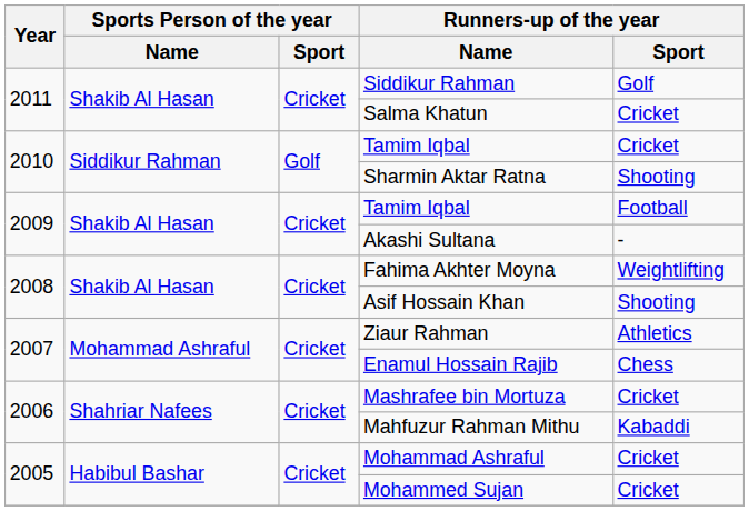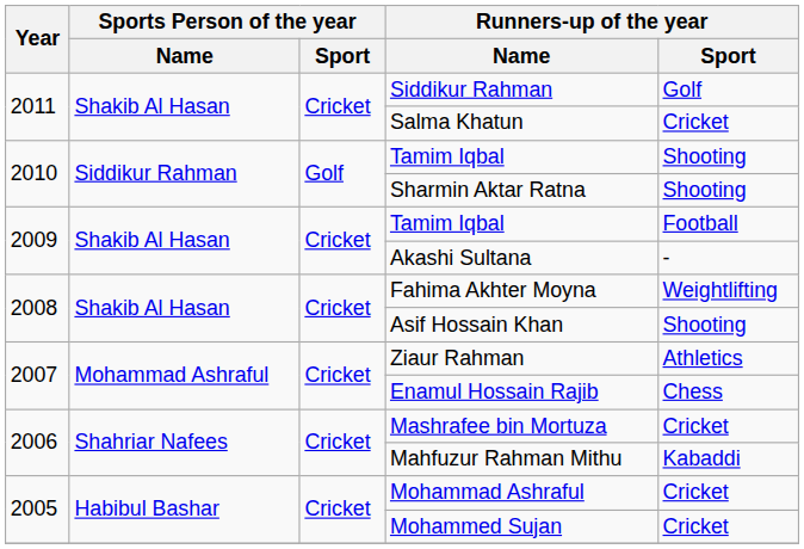 <table class="wikitable" style="text-align:left;" width=600px>
 <tr>
 <th rowspan=2>Year</th>
 <th colspan=2>Sports Person of the year</th>
 <th colspan=2>Runners-up of the year</th>
 </tr>
 <tr>
 <th>Name</th>
 <th>Sport</th>
 <th>Name</th>
 <th>Sport</th>
 </tr>
 <tr>
 <td rowspan=2>2011 </td>
 <td rowspan=2><a href='#'>Shakib Al Hasan</a></td>
 <td rowspan=2><a href='#'>Cricket</a></td>
 <td><a href='#'>Siddikur Rahman</a></td>
 <td><a href='#'>Golf</a></td>
 </tr>
 <tr>
 <td>Salma Khatun</td>
 <td><a href='#'>Cricket</a></td>
 </tr>
 <tr>
 <td rowspan=2>2010 </td>
 <td rowspan=2><a href='#'>Siddikur Rahman</a></td>
 <td rowspan=2><a href='#'>Golf</a></td>
 <td><a href='#'>Tamim Iqbal</a></td>
-<td><a href='#'>Cricket</a></td>
+<td><a href='#'>Shooting</a></td>
 </tr>
 <tr>
 <td>Sharmin Aktar Ratna</td>
 <td><a href='#'>Shooting</a></td>
 </tr>
 <tr>
 <td rowspan=2>2009 </td>
 <td rowspan=2><a href='#'>Shakib Al Hasan</a></td>
 <td rowspan=2><a href='#'>Cricket</a></td>
 <td><a href='#'>Tamim Iqbal</a></td>
 <td><a href='#'>Football</a></td>
 </tr>
 <tr>
 <td>Akashi Sultana</td>
 <td>-</td>
 </tr>
 <tr>
 <td rowspan=2>2008 </td>
 <td rowspan=2><a href='#'>Shakib Al Hasan</a></td>
 <td rowspan=2><a href='#'>Cricket</a></td>
 <td>Fahima Akhter Moyna</td>
 <td><a href='#'>Weightlifting</a></td>
 </tr>
 <tr>
 <td>Asif Hossain Khan</td>
 <td><a href='#'>Shooting</a></td>
 </tr>
 <tr>
 <td rowspan=2>2007 </td>
 <td rowspan=2><a href='#'>Mohammad Ashraful</a></td>
 <td rowspan=2><a href='#'>Cricket</a></td>
 <td>Ziaur Rahman</td>
 <td><a href='#'>Athletics</a></td>
 </tr>
 <tr>
 <td><a href='#'>Enamul Hossain Rajib</a></td>
 <td><a href='#'>Chess</a></td>
 </tr>
 <tr>
 <td rowspan=2>2006 </td>
 <td rowspan=2><a href='#'>Shahriar Nafees</a></td>
 <td rowspan=2><a href='#'>Cricket</a></td>
 <td><a href='#'>Mashrafee bin Mortuza</a></td>
 <td><a href='#'>Cricket</a></td>
 </tr>
 <tr>
 <td>Mahfuzur Rahman Mithu</td>
 <td><a href='#'>Kabaddi</a></td>
 </tr>
 <tr>
 <td rowspan=2>2005 </td>
 <td rowspan=2><a href='#'>Habibul Bashar</a></td>
 <td rowspan=2><a href='#'>Cricket</a></td>
 <td><a href='#'>Mohammad Ashraful</a></td>
 <td><a href='#'>Cricket</a></td>
 </tr>
 <tr>
 <td><a href='#'>Mohammed Sujan</a></td>
 <td><a href='#'>Cricket</a></td>
 </tr>
 <tr>
 </tr>
 </table>
